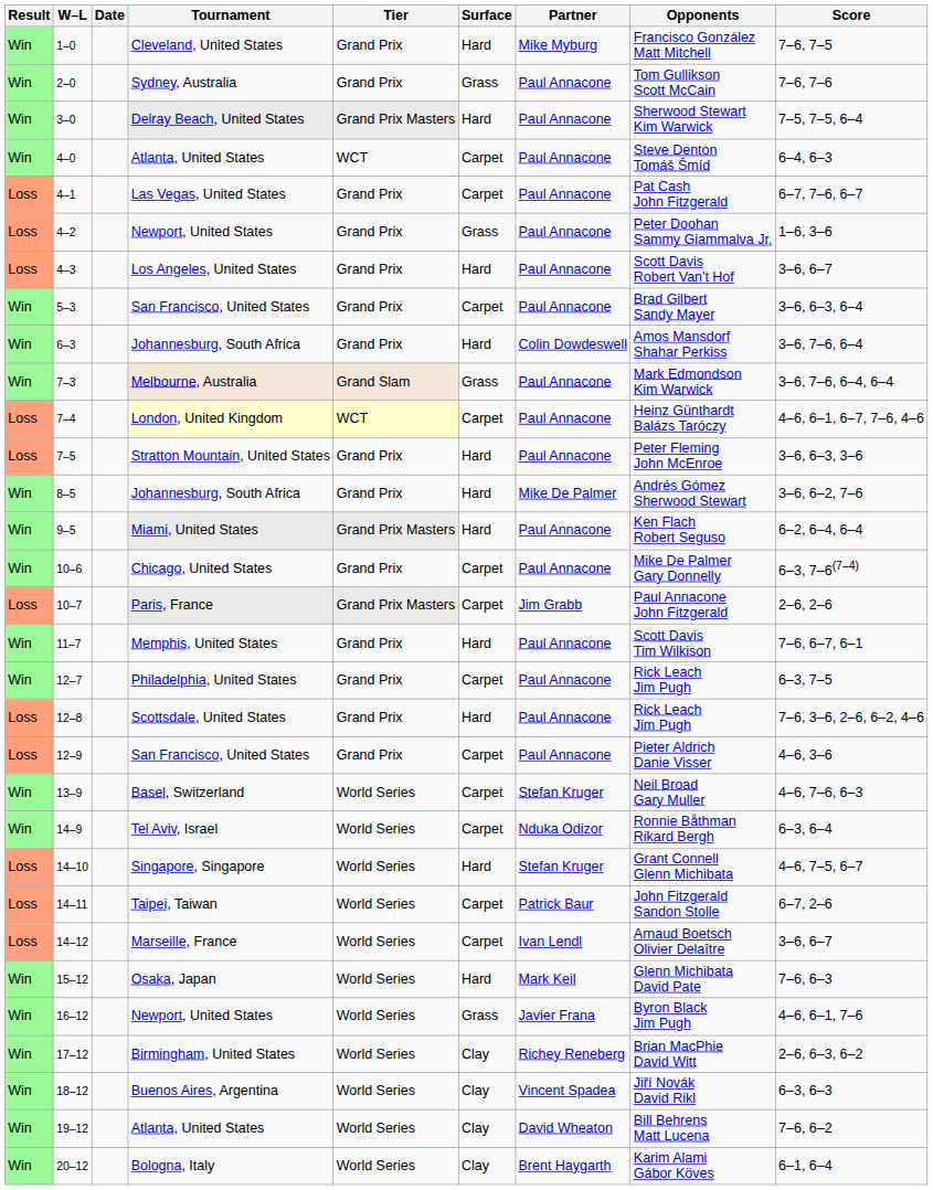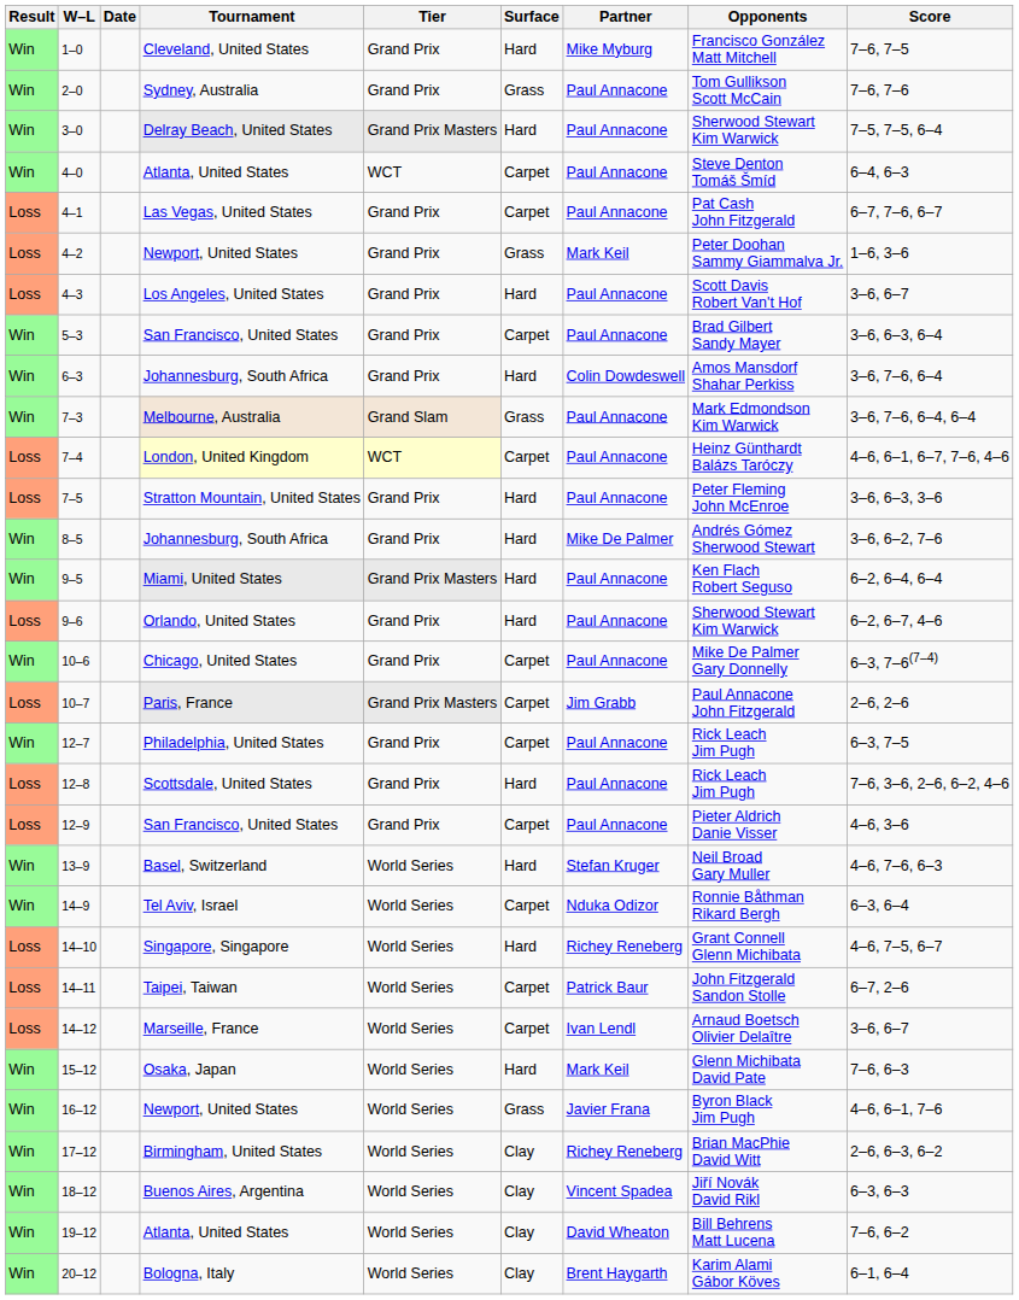 <table class="sortable wikitable">
 <tr>
 <th>Result</th>
 <th class="unsortable">W–L</th>
 <th>Date</th>
 <th>Tournament</th>
 <th>Tier</th>
 <th>Surface</th>
 <th>Partner</th>
 <th>Opponents</th>
 <th class="unsortable">Score</th>
 </tr>
 <tr>
 <td style="background:#98fb98;">Win</td>
 <td><small>1–0</small></td>
 <td><a href='#'></a></td>
 <td><a href='#'>Cleveland</a>, United States</td>
 <td>Grand Prix</td>
 <td>Hard</td>
 <td> <a href='#'>Mike Myburg</a></td>
 <td> <a href='#'>Francisco González</a> <br>  <a href='#'>Matt Mitchell</a></td>
 <td>7–6, 7–5</td>
 </tr>
 <tr>
 <td style="background:#98fb98;">Win</td>
 <td><small>2–0</small></td>
 <td><a href='#'></a></td>
 <td><a href='#'>Sydney</a>, Australia</td>
 <td>Grand Prix</td>
 <td>Grass</td>
 <td> <a href='#'>Paul Annacone</a></td>
 <td> <a href='#'>Tom Gullikson</a> <br>  <a href='#'>Scott McCain</a></td>
 <td>7–6, 7–6</td>
 </tr>
 <tr>
 <td style="background:#98fb98;">Win</td>
 <td><small>3–0</small></td>
 <td><a href='#'></a></td>
 <td style="background:#e9e9e9;"><a href='#'>Delray Beach</a>, United States</td>
 <td style="background:#e9e9e9;">Grand Prix Masters</td>
 <td>Hard</td>
 <td> <a href='#'>Paul Annacone</a></td>
 <td> <a href='#'>Sherwood Stewart</a> <br>  <a href='#'>Kim Warwick</a></td>
 <td>7–5, 7–5, 6–4</td>
 </tr>
 <tr>
 <td style="background:#98fb98;">Win</td>
 <td><small>4–0</small></td>
 <td><a href='#'></a></td>
 <td><a href='#'>Atlanta</a>, United States</td>
 <td>WCT</td>
 <td>Carpet</td>
 <td> <a href='#'>Paul Annacone</a></td>
 <td> <a href='#'>Steve Denton</a> <br>  <a href='#'>Tomáš Šmíd</a></td>
 <td>6–4, 6–3</td>
 </tr>
 <tr>
 <td style="background:#ffa07a;">Loss</td>
 <td><small>4–1</small></td>
 <td><a href='#'></a></td>
 <td><a href='#'>Las Vegas</a>, United States</td>
 <td>Grand Prix</td>
 <td>Carpet</td>
 <td> <a href='#'>Paul Annacone</a></td>
 <td> <a href='#'>Pat Cash</a> <br>  <a href='#'>John Fitzgerald</a></td>
 <td>6–7, 7–6, 6–7</td>
 </tr>
 <tr>
 <td style="background:#ffa07a;">Loss</td>
 <td><small>4–2</small></td>
 <td><a href='#'></a></td>
 <td><a href='#'>Newport</a>, United States</td>
 <td>Grand Prix</td>
 <td>Grass</td>
-<td> <a href='#'>Paul Annacone</a></td>
+<td> <a href='#'>Mark Keil</a></td>
 <td> <a href='#'>Peter Doohan</a> <br>  <a href='#'>Sammy Giammalva Jr.</a></td>
 <td>1–6, 3–6</td>
 </tr>
 <tr>
 <td style="background:#ffa07a;">Loss</td>
 <td><small>4–3</small></td>
 <td><a href='#'></a></td>
 <td><a href='#'>Los Angeles</a>, United States</td>
 <td>Grand Prix</td>
 <td>Hard</td>
 <td> <a href='#'>Paul Annacone</a></td>
 <td> <a href='#'>Scott Davis</a> <br>  <a href='#'>Robert Van't Hof</a></td>
 <td>3–6, 6–7</td>
 </tr>
 <tr>
 <td style="background:#98fb98;">Win</td>
 <td><small>5–3</small></td>
 <td><a href='#'></a></td>
 <td><a href='#'>San Francisco</a>, United States</td>
 <td>Grand Prix</td>
 <td>Carpet</td>
 <td> <a href='#'>Paul Annacone</a></td>
 <td> <a href='#'>Brad Gilbert</a> <br>  <a href='#'>Sandy Mayer</a></td>
 <td>3–6, 6–3, 6–4</td>
 </tr>
 <tr>
 <td style="background:#98fb98;">Win</td>
 <td><small>6–3</small></td>
 <td><a href='#'></a></td>
 <td><a href='#'>Johannesburg</a>, South Africa</td>
 <td>Grand Prix</td>
 <td>Hard</td>
 <td> <a href='#'>Colin Dowdeswell</a></td>
 <td> <a href='#'>Amos Mansdorf</a> <br>  <a href='#'>Shahar Perkiss</a></td>
 <td>3–6, 7–6, 6–4</td>
 </tr>
 <tr>
 <td style="background:#98fb98;">Win</td>
 <td><small>7–3</small></td>
 <td><a href='#'></a></td>
 <td style="background:#f3e6d7;"><a href='#'>Melbourne</a>, Australia</td>
 <td style="background:#f3e6d7;">Grand Slam</td>
 <td>Grass</td>
 <td> <a href='#'>Paul Annacone</a></td>
 <td> <a href='#'>Mark Edmondson</a> <br>  <a href='#'>Kim Warwick</a></td>
 <td>3–6, 7–6, 6–4, 6–4</td>
 </tr>
 <tr>
 <td style="background:#ffa07a;">Loss</td>
 <td><small>7–4</small></td>
 <td><a href='#'></a></td>
 <td style="background:#ffc;"><a href='#'>London</a>, United Kingdom</td>
 <td style="background:#ffc;">WCT</td>
 <td>Carpet</td>
 <td> <a href='#'>Paul Annacone</a></td>
 <td> <a href='#'>Heinz Günthardt</a> <br>  <a href='#'>Balázs Taróczy</a></td>
 <td>4–6, 6–1, 6–7, 7–6, 4–6</td>
 </tr>
 <tr>
 <td style="background:#ffa07a;">Loss</td>
 <td><small>7–5</small></td>
 <td><a href='#'></a></td>
 <td><a href='#'>Stratton Mountain</a>, United States</td>
 <td>Grand Prix</td>
 <td>Hard</td>
 <td> <a href='#'>Paul Annacone</a></td>
 <td> <a href='#'>Peter Fleming</a> <br>  <a href='#'>John McEnroe</a></td>
 <td>3–6, 6–3, 3–6</td>
 </tr>
 <tr>
 <td style="background:#98fb98;">Win</td>
 <td><small>8–5</small></td>
 <td><a href='#'></a></td>
 <td><a href='#'>Johannesburg</a>, South Africa</td>
 <td>Grand Prix</td>
 <td>Hard</td>
 <td> <a href='#'>Mike De Palmer</a></td>
 <td> <a href='#'>Andrés Gómez</a> <br>  <a href='#'>Sherwood Stewart</a></td>
 <td>3–6, 6–2, 7–6</td>
 </tr>
 <tr>
 <td style="background:#98fb98;">Win</td>
 <td><small>9–5</small></td>
 <td><a href='#'></a></td>
 <td style="background:#e9e9e9;"><a href='#'>Miami</a>, United States</td>
 <td style="background:#e9e9e9;">Grand Prix Masters</td>
 <td>Hard</td>
 <td> <a href='#'>Paul Annacone</a></td>
 <td> <a href='#'>Ken Flach</a> <br>  <a href='#'>Robert Seguso</a></td>
 <td>6–2, 6–4, 6–4</td>
 </tr>
 <tr>
+<td style="background:#ffa07a;">Loss</td>
+<td><small>9–6</small></td>
+<td><a href='#'></a></td>
+<td><a href='#'>Orlando</a>, United States</td>
+<td>Grand Prix</td>
+<td>Hard</td>
+<td> <a href='#'>Paul Annacone</a></td>
+<td> <a href='#'>Sherwood Stewart</a> <br>  <a href='#'>Kim Warwick</a></td>
+<td>6–2, 6–7, 4–6</td>
+</tr>
+<tr>
 <td style="background:#98fb98;">Win</td>
 <td><small>10–6</small></td>
 <td><a href='#'></a></td>
 <td><a href='#'>Chicago</a>, United States</td>
 <td>Grand Prix</td>
 <td>Carpet</td>
 <td> <a href='#'>Paul Annacone</a></td>
 <td> <a href='#'>Mike De Palmer</a> <br>  <a href='#'>Gary Donnelly</a></td>
 <td>6–3, 7–6<sup>(7–4)</sup></td>
 </tr>
 <tr>
 <td style="background:#ffa07a;">Loss</td>
 <td><small>10–7</small></td>
 <td><a href='#'></a></td>
 <td style="background:#e9e9e9;"><a href='#'>Paris</a>, France</td>
 <td style="background:#e9e9e9;">Grand Prix Masters</td>
 <td>Carpet</td>
 <td> <a href='#'>Jim Grabb</a></td>
 <td> <a href='#'>Paul Annacone</a> <br>  <a href='#'>John Fitzgerald</a></td>
 <td>2–6, 2–6</td>
-</tr>
-<tr>
-<td style="background:#98fb98;">Win</td>
-<td><small>11–7</small></td>
-<td><a href='#'></a></td>
-<td><a href='#'>Memphis</a>, United States</td>
-<td>Grand Prix</td>
-<td>Hard</td>
-<td> <a href='#'>Paul Annacone</a></td>
-<td> <a href='#'>Scott Davis</a> <br>  <a href='#'>Tim Wilkison</a></td>
-<td>7–6, 6–7, 6–1</td>
 </tr>
 <tr>
 <td style="background:#98fb98;">Win</td>
 <td><small>12–7</small></td>
 <td><a href='#'></a></td>
 <td><a href='#'>Philadelphia</a>, United States</td>
 <td>Grand Prix</td>
 <td>Carpet</td>
 <td> <a href='#'>Paul Annacone</a></td>
 <td> <a href='#'>Rick Leach</a> <br>  <a href='#'>Jim Pugh</a></td>
 <td>6–3, 7–5</td>
 </tr>
 <tr>
 <td style="background:#ffa07a;">Loss</td>
 <td><small>12–8</small></td>
 <td><a href='#'></a></td>
 <td><a href='#'>Scottsdale</a>, United States</td>
 <td>Grand Prix</td>
 <td>Hard</td>
 <td> <a href='#'>Paul Annacone</a></td>
 <td> <a href='#'>Rick Leach</a> <br>  <a href='#'>Jim Pugh</a></td>
 <td>7–6, 3–6, 2–6, 6–2, 4–6</td>
 </tr>
 <tr>
 <td style="background:#ffa07a;">Loss</td>
 <td><small>12–9</small></td>
 <td><a href='#'></a></td>
 <td><a href='#'>San Francisco</a>, United States</td>
 <td>Grand Prix</td>
 <td>Carpet</td>
 <td> <a href='#'>Paul Annacone</a></td>
 <td> <a href='#'>Pieter Aldrich</a> <br>  <a href='#'>Danie Visser</a></td>
 <td>4–6, 3–6</td>
 </tr>
 <tr>
 <td style="background:#98fb98;">Win</td>
 <td><small>13–9</small></td>
 <td><a href='#'></a></td>
 <td><a href='#'>Basel</a>, Switzerland</td>
 <td>World Series</td>
-<td>Carpet</td>
+<td>Hard</td>
 <td> <a href='#'>Stefan Kruger</a></td>
 <td> <a href='#'>Neil Broad</a> <br>  <a href='#'>Gary Muller</a></td>
 <td>4–6, 7–6, 6–3</td>
 </tr>
 <tr>
 <td style="background:#98fb98;">Win</td>
 <td><small>14–9</small></td>
 <td><a href='#'></a></td>
 <td><a href='#'>Tel Aviv</a>, Israel</td>
 <td>World Series</td>
 <td>Carpet</td>
 <td> <a href='#'>Nduka Odizor</a></td>
 <td> <a href='#'>Ronnie Båthman</a> <br>  <a href='#'>Rikard Bergh</a></td>
 <td>6–3, 6–4</td>
 </tr>
 <tr>
 <td style="background:#ffa07a;">Loss</td>
 <td><small>14–10</small></td>
 <td><a href='#'></a></td>
 <td><a href='#'>Singapore</a>, Singapore</td>
 <td>World Series</td>
 <td>Hard</td>
-<td> <a href='#'>Stefan Kruger</a></td>
+<td> <a href='#'>Richey Reneberg</a></td>
 <td> <a href='#'>Grant Connell</a> <br>  <a href='#'>Glenn Michibata</a></td>
 <td>4–6, 7–5, 6–7</td>
 </tr>
 <tr>
 <td style="background:#ffa07a;">Loss</td>
 <td><small>14–11</small></td>
 <td><a href='#'></a></td>
 <td><a href='#'>Taipei</a>, Taiwan</td>
 <td>World Series</td>
 <td>Carpet</td>
 <td> <a href='#'>Patrick Baur</a></td>
 <td> <a href='#'>John Fitzgerald</a> <br>  <a href='#'>Sandon Stolle</a></td>
 <td>6–7, 2–6</td>
 </tr>
 <tr>
 <td style="background:#ffa07a;">Loss</td>
 <td><small>14–12</small></td>
 <td><a href='#'></a></td>
 <td><a href='#'>Marseille</a>, France</td>
 <td>World Series</td>
 <td>Carpet</td>
 <td> <a href='#'>Ivan Lendl</a></td>
 <td> <a href='#'>Arnaud Boetsch</a> <br>  <a href='#'>Olivier Delaître</a></td>
 <td>3–6, 6–7</td>
 </tr>
 <tr>
 <td style="background:#98fb98;">Win</td>
 <td><small>15–12</small></td>
 <td><a href='#'></a></td>
 <td><a href='#'>Osaka</a>, Japan</td>
 <td>World Series</td>
 <td>Hard</td>
 <td> <a href='#'>Mark Keil</a></td>
 <td> <a href='#'>Glenn Michibata</a> <br>  <a href='#'>David Pate</a></td>
 <td>7–6, 6–3</td>
 </tr>
 <tr>
 <td style="background:#98fb98;">Win</td>
 <td><small>16–12</small></td>
 <td><a href='#'></a></td>
 <td><a href='#'>Newport</a>, United States</td>
 <td>World Series</td>
 <td>Grass</td>
 <td> <a href='#'>Javier Frana</a></td>
 <td> <a href='#'>Byron Black</a> <br>  <a href='#'>Jim Pugh</a></td>
 <td>4–6, 6–1, 7–6</td>
 </tr>
 <tr>
 <td style="background:#98fb98;">Win</td>
 <td><small>17–12</small></td>
 <td><a href='#'></a></td>
 <td><a href='#'>Birmingham</a>, United States</td>
 <td>World Series</td>
 <td>Clay</td>
 <td> <a href='#'>Richey Reneberg</a></td>
 <td> <a href='#'>Brian MacPhie</a> <br>  <a href='#'>David Witt</a></td>
 <td>2–6, 6–3, 6–2</td>
 </tr>
 <tr>
 <td style="background:#98fb98;">Win</td>
 <td><small>18–12</small></td>
 <td><a href='#'></a></td>
 <td><a href='#'>Buenos Aires</a>, Argentina</td>
 <td>World Series</td>
 <td>Clay</td>
 <td> <a href='#'>Vincent Spadea</a></td>
 <td> <a href='#'>Jiří Novák</a> <br>  <a href='#'>David Rikl</a></td>
 <td>6–3, 6–3</td>
 </tr>
 <tr>
 <td style="background:#98fb98;">Win</td>
 <td><small>19–12</small></td>
 <td><a href='#'></a></td>
 <td><a href='#'>Atlanta</a>, United States</td>
 <td>World Series</td>
 <td>Clay</td>
 <td> <a href='#'>David Wheaton</a></td>
 <td> <a href='#'>Bill Behrens</a> <br>  <a href='#'>Matt Lucena</a></td>
 <td>7–6, 6–2</td>
 </tr>
 <tr>
 <td style="background:#98fb98;">Win</td>
 <td><small>20–12</small></td>
 <td><a href='#'></a></td>
 <td><a href='#'>Bologna</a>, Italy</td>
 <td>World Series</td>
 <td>Clay</td>
 <td> <a href='#'>Brent Haygarth</a></td>
 <td> <a href='#'>Karim Alami</a> <br>  <a href='#'>Gábor Köves</a></td>
 <td>6–1, 6–4</td>
 </tr>
 </table>
